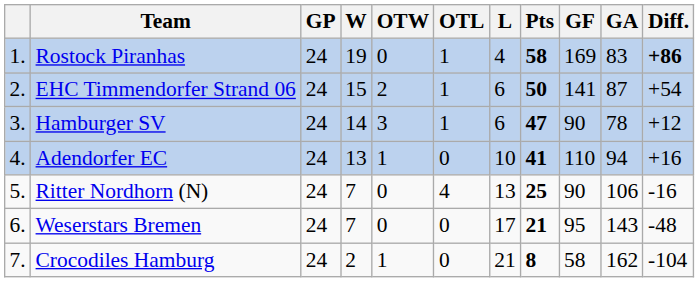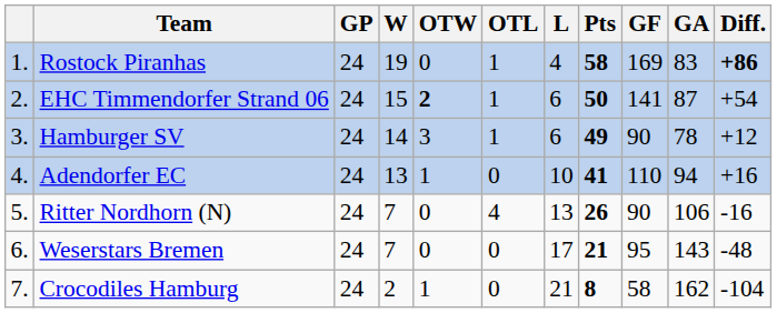 <table class="wikitable sortable">
 <tr class="hintergrundfarbe5">
 <th></th>
 <th>Team</th>
 <th>GP</th>
 <th>W</th>
 <th>OTW</th>
 <th>OTL</th>
 <th>L</th>
 <th>Pts</th>
 <th>GF</th>
 <th>GA</th>
 <th>Diff.</th>
 </tr>
 <tr style="background-color:#BCD2EE">
 <td>1.</td>
 <td style="text-align:left"><a href='#'>Rostock Piranhas</a></td>
 <td>24</td>
 <td>19</td>
 <td>0</td>
 <td>1</td>
 <td>4</td>
 <td><strong>58</strong></td>
 <td>169</td>
 <td>83</td>
 <td><strong>+86</strong></td>
 </tr>
 <tr style="background-color:#BCD2EE">
 <td>2.</td>
 <td style="text-align:left"><a href='#'>EHC Timmendorfer Strand 06</a></td>
 <td>24</td>
 <td>15</td>
-<td>2</td>
+<td><strong>2</strong></td>
 <td>1</td>
 <td>6</td>
 <td><strong>50</strong></td>
 <td>141</td>
 <td>87</td>
 <td>+54</td>
 </tr>
 <tr style="background-color:#BCD2EE">
 <td>3.</td>
 <td style="text-align:left"><a href='#'>Hamburger SV</a></td>
 <td>24</td>
 <td>14</td>
 <td>3</td>
 <td>1</td>
 <td>6</td>
-<td><strong>47</strong></td>
+<td><strong>49</strong></td>
 <td>90</td>
 <td>78</td>
 <td>+12</td>
 </tr>
 <tr style="background-color:#BCD2EE">
 <td>4.</td>
 <td style="text-align:left"><a href='#'>Adendorfer EC</a></td>
 <td>24</td>
 <td>13</td>
 <td>1</td>
 <td>0</td>
 <td>10</td>
 <td><strong>41</strong></td>
 <td>110</td>
 <td>94</td>
 <td>+16</td>
 </tr>
 <tr>
 <td>5.</td>
 <td style="text-align:left"><a href='#'>Ritter Nordhorn</a> (N)</td>
 <td>24</td>
 <td>7</td>
 <td>0</td>
 <td>4</td>
 <td>13</td>
-<td><strong>25</strong></td>
+<td><strong>26</strong></td>
 <td>90</td>
 <td>106</td>
 <td>-16</td>
 </tr>
 <tr>
 <td>6.</td>
 <td style="text-align:left"><a href='#'>Weserstars Bremen</a></td>
 <td>24</td>
 <td>7</td>
 <td>0</td>
 <td>0</td>
 <td>17</td>
 <td><strong>21</strong></td>
 <td>95</td>
 <td>143</td>
 <td>-48</td>
 </tr>
 <tr>
 <td>7.</td>
 <td style="text-align:left"><a href='#'>Crocodiles Hamburg</a></td>
 <td>24</td>
 <td>2</td>
 <td>1</td>
 <td>0</td>
 <td>21</td>
 <td><strong>8</strong></td>
 <td>58</td>
 <td>162</td>
 <td>-104</td>
 </tr>
 </table>
